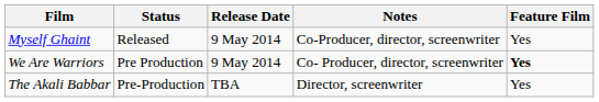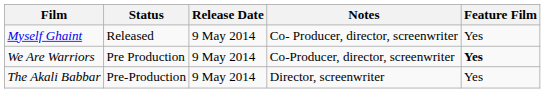 <table class="wikitable">
 <tr>
 <th>Film</th>
 <th>Status</th>
 <th>Release Date</th>
 <th>Notes</th>
 <th>Feature Film</th>
 </tr>
 <tr>
 <td><em><a href='#'>Myself Ghaint</a></em></td>
 <td>Released</td>
 <td>9 May 2014</td>
-<td>Co-Producer, director, screenwriter</td>
+<td>Co- Producer, director, screenwriter</td>
 <td>Yes</td>
 </tr>
 <tr>
 <td><em>We Are Warriors</em></td>
 <td>Pre Production</td>
 <td>9 May 2014</td>
-<td>Co- Producer, director, screenwriter</td>
+<td>Co-Producer, director, screenwriter</td>
 <td><strong>Yes</strong></td>
 </tr>
 <tr>
 <td><em>The Akali Babbar</em></td>
 <td>Pre-Production</td>
-<td>TBA</td>
+<td>9 May 2014</td>
 <td>Director, screenwriter</td>
 <td>Yes</td>
 </tr>
 </table>
